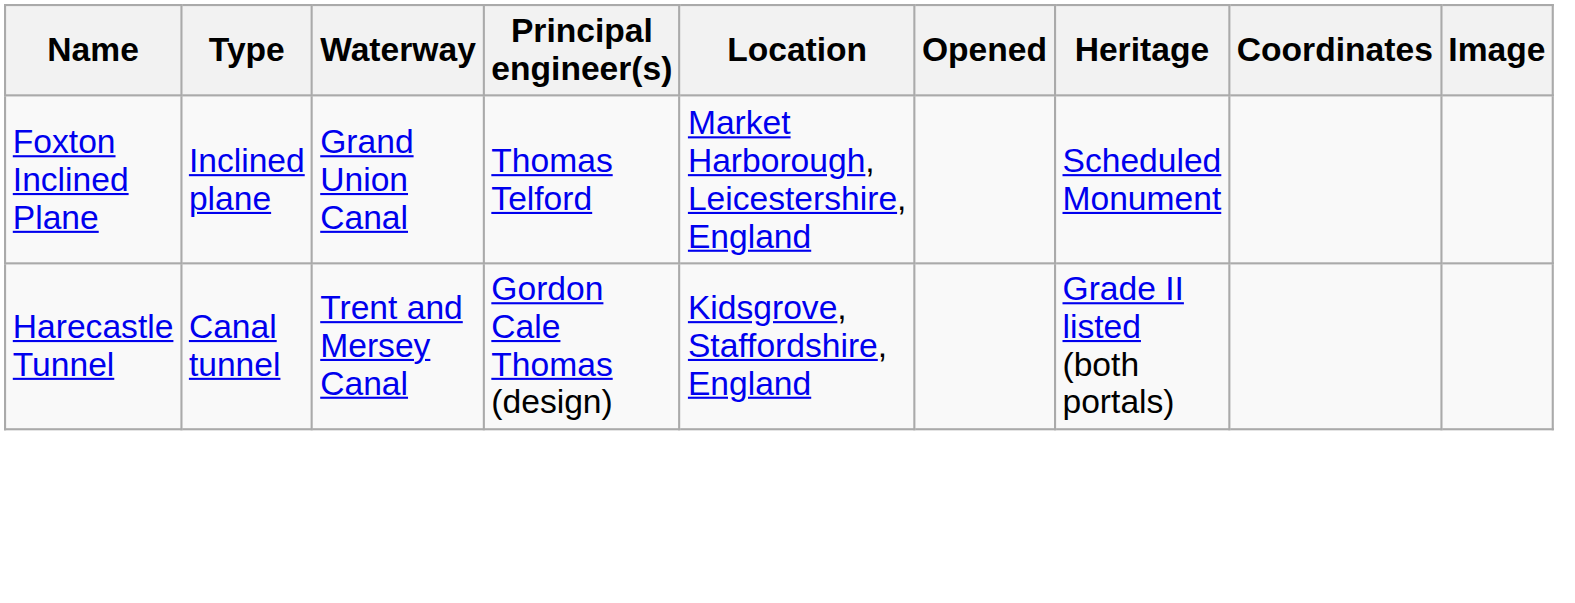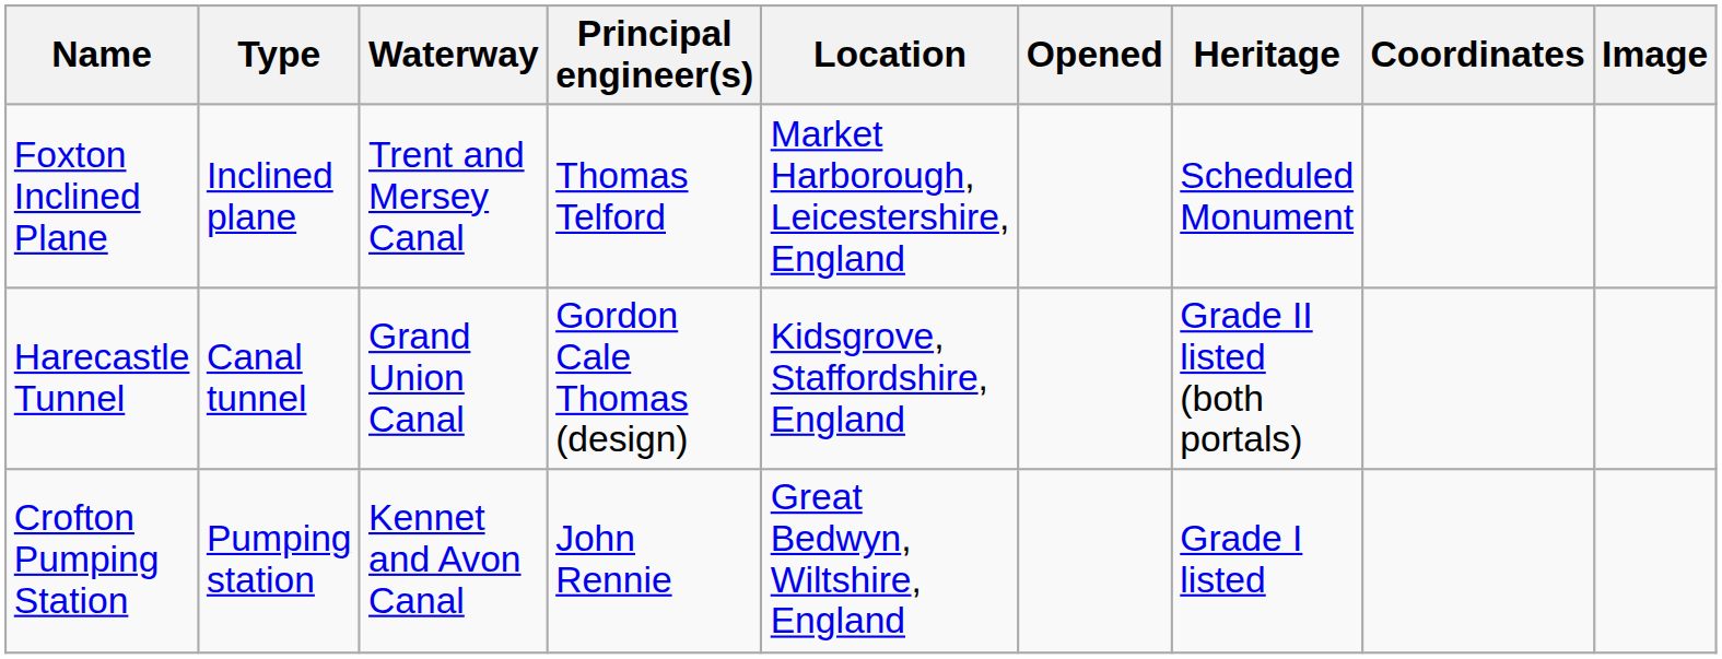 <table class="wikitable sortable">
 <tr>
 <th>Name</th>
 <th>Type</th>
 <th>Waterway</th>
 <th>Principal engineer(s)</th>
 <th>Location</th>
 <th>Opened</th>
 <th>Heritage</th>
 <th>Coordinates</th>
 <th>Image</th>
 </tr>
 <tr>
 <td><a href='#'>Foxton Inclined Plane</a></td>
 <td><a href='#'>Inclined plane</a></td>
-<td><a href='#'>Grand Union Canal</a></td>
+<td><a href='#'>Trent and Mersey Canal</a></td>
 <td><a href='#'>Thomas Telford</a></td>
 <td><a href='#'>Market Harborough</a>, <a href='#'>Leicestershire</a>, <a href='#'>England</a></td>
 <td></td>
 <td><a href='#'>Scheduled Monument</a></td>
 <td></td>
 <td></td>
 </tr>
 <tr>
 <td><a href='#'>Harecastle Tunnel</a></td>
 <td><a href='#'>Canal tunnel</a></td>
-<td><a href='#'>Trent and Mersey Canal</a></td>
+<td><a href='#'>Grand Union Canal</a></td>
 <td><a href='#'>Gordon Cale Thomas</a> (design)</td>
 <td><a href='#'>Kidsgrove</a>, <a href='#'>Staffordshire</a>, <a href='#'>England</a></td>
 <td></td>
 <td><a href='#'>Grade II listed</a> (both portals)</td>
 <td></td>
 <td></td>
 </tr>
+<tr>
+<td><a href='#'>Crofton Pumping Station</a></td>
+<td><a href='#'>Pumping station</a></td>
+<td><a href='#'>Kennet and Avon Canal</a></td>
+<td><a href='#'>John Rennie</a></td>
+<td><a href='#'>Great Bedwyn</a>, <a href='#'>Wiltshire</a>, <a href='#'>England</a></td>
+<td></td>
+<td><a href='#'>Grade I listed</a></td>
+<td></td>
+<td></td>
+</tr>
 </table>
